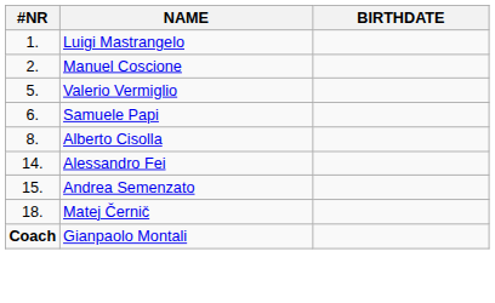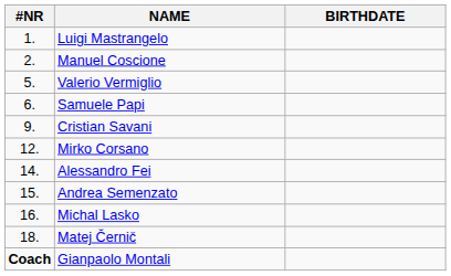 <table class="wikitable" style="border-collapse: collapse; font-size: 90%;">
 <tr>
 <th>#NR</th>
 <th align="left" style="width: 16em">NAME</th>
 <th align="center" style="width: 11em">BIRTHDATE</th>
 </tr>
 <tr>
 <td align="center">1.</td>
 <td><a href='#'>Luigi Mastrangelo</a></td>
 <td align="center"></td>
 </tr>
 <tr>
 <td align="center">2.</td>
 <td><a href='#'>Manuel Coscione</a></td>
 <td align="center"></td>
 </tr>
 <tr>
 <td align="center">5.</td>
 <td><a href='#'>Valerio Vermiglio</a></td>
 <td align="center"></td>
 </tr>
 <tr>
 <td align="center">6.</td>
 <td><a href='#'>Samuele Papi</a></td>
 <td align="center"></td>
 </tr>
 <tr>
-<td align="center">8.</td>
-<td><a href='#'>Alberto Cisolla</a></td>
+<td align="center">9.</td>
+<td><a href='#'>Cristian Savani</a></td>
+<td align="center"></td>
+</tr>
+<tr>
+<td align="center">12.</td>
+<td><a href='#'>Mirko Corsano</a></td>
 <td align="center"></td>
 </tr>
 <tr>
 <td align="center">14.</td>
 <td><a href='#'>Alessandro Fei</a></td>
 <td align="center"></td>
 </tr>
 <tr>
 <td align="center">15.</td>
 <td><a href='#'>Andrea Semenzato</a></td>
 <td align="center"></td>
 </tr>
 <tr>
+<td align="center">16.</td>
+<td><a href='#'>Michal Lasko</a></td>
+<td align="center"></td>
+</tr>
+<tr>
 <td align="center">18.</td>
 <td><a href='#'>Matej Černič</a></td>
 <td align="center"></td>
 </tr>
 <tr>
 <td align="center"><strong>Coach</strong></td>
 <td><a href='#'>Gianpaolo Montali</a></td>
 <td align="center"></td>
 </tr>
 </table>
